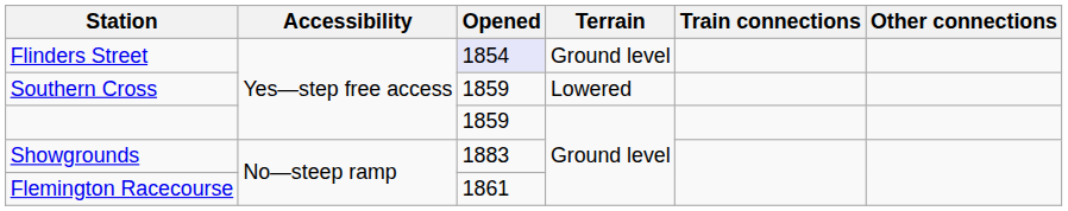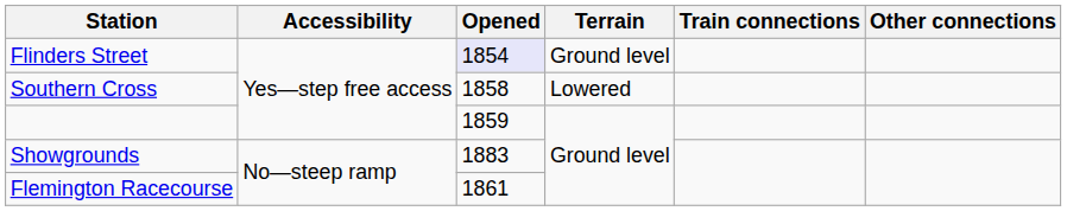 <table class="wikitable">
 <tr>
 <th>Station</th>
 <th>Accessibility</th>
 <th>Opened</th>
 <th>Terrain</th>
 <th>Train connections</th>
 <th>Other connections</th>
 </tr>
 <tr>
 <td><a href='#'>Flinders Street</a></td>
 <td rowspan="3">Yes—step free access</td>
 <td style="background: lavender;">1854</td>
 <td>Ground level</td>
 <td></td>
 <td> </td>
 </tr>
 <tr>
 <td><a href='#'>Southern Cross</a></td>
-<td>1859</td>
+<td>1858</td>
 <td>Lowered</td>
 <td></td>
 <td>   </td>
 </tr>
 <tr>
 <td></td>
 <td>1859</td>
 <td rowspan="3">Ground level</td>
 <td></td>
 <td></td>
 </tr>
 <tr>
 <td><a href='#'>Showgrounds</a></td>
 <td rowspan="2">No—steep ramp</td>
 <td>1883</td>
 <td rowspan="2"></td>
 <td rowspan="2"></td>
 </tr>
 <tr>
 <td><a href='#'>Flemington Racecourse</a></td>
 <td>1861</td>
 </tr>
 </table>
